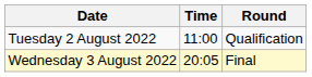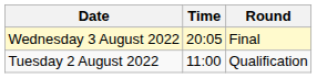 <table class="wikitable">
 <tr>
 <th>Date</th>
 <th>Time</th>
 <th>Round</th>
 </tr>
 <tr>
+<td style=background:lemonchiffon>Wednesday 3 August 2022</td>
+<td style=background:lemonchiffon>20:05</td>
+<td style=background:lemonchiffon>Final</td>
+</tr>
+<tr>
 <td>Tuesday 2 August 2022</td>
 <td>11:00</td>
 <td>Qualification</td>
 </tr>
-<tr>
-<td style=background:lemonchiffon>Wednesday 3 August 2022</td>
-<td style=background:lemonchiffon>20:05</td>
-<td style=background:lemonchiffon>Final</td>
-</tr>
 </table>
